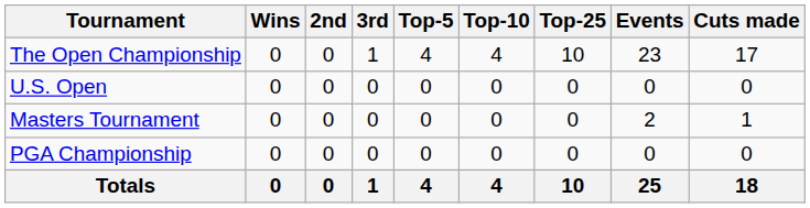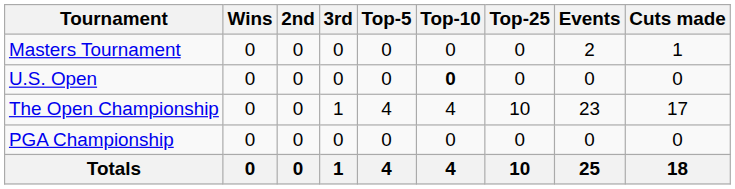 <table class=wikitable style=text-align:center>
 <tr>
 <th>Tournament</th>
 <th>Wins</th>
 <th>2nd</th>
 <th>3rd</th>
 <th>Top-5</th>
 <th>Top-10</th>
 <th>Top-25</th>
 <th>Events</th>
 <th>Cuts made</th>
 </tr>
 <tr>
+<td align=left><a href='#'>Masters Tournament</a></td>
+<td>0</td>
+<td>0</td>
+<td>0</td>
+<td>0</td>
+<td>0</td>
+<td>0</td>
+<td>2</td>
+<td>1</td>
+</tr>
+<tr>
+<td align=left><a href='#'>U.S. Open</a></td>
+<td>0</td>
+<td>0</td>
+<td>0</td>
+<td>0</td>
+<td><strong>0</strong></td>
+<td>0</td>
+<td>0</td>
+<td>0</td>
+</tr>
+<tr>
 <td align=left><a href='#'>The Open Championship</a></td>
 <td>0</td>
 <td>0</td>
 <td>1</td>
 <td>4</td>
 <td>4</td>
 <td>10</td>
 <td>23</td>
 <td>17</td>
-</tr>
-<tr>
-<td align=left><a href='#'>U.S. Open</a></td>
-<td>0</td>
-<td>0</td>
-<td>0</td>
-<td>0</td>
-<td>0</td>
-<td>0</td>
-<td>0</td>
-<td>0</td>
-</tr>
-<tr>
-<td align=left><a href='#'>Masters Tournament</a></td>
-<td>0</td>
-<td>0</td>
-<td>0</td>
-<td>0</td>
-<td>0</td>
-<td>0</td>
-<td>2</td>
-<td>1</td>
 </tr>
 <tr>
 <td align=left><a href='#'>PGA Championship</a></td>
 <td>0</td>
 <td>0</td>
 <td>0</td>
 <td>0</td>
 <td>0</td>
 <td>0</td>
 <td>0</td>
 <td>0</td>
 </tr>
 <tr>
 <th>Totals</th>
 <th>0</th>
 <th>0</th>
 <th>1</th>
 <th>4</th>
 <th>4</th>
 <th>10</th>
 <th>25</th>
 <th>18</th>
 </tr>
 </table>
